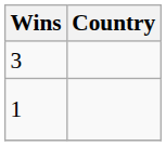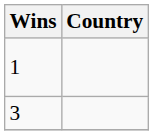 <table class="wikitable">
 <tr>
 <th>Wins</th>
 <th>Country</th>
 </tr>
 <tr>
+<td>1</td>
+<td><br><br></td>
+</tr>
+<tr>
 <td>3</td>
 <td><br></td>
 </tr>
 <tr>
-<td>1</td>
-<td><br><br></td>
-</tr>
-<tr>
 </tr>
 </table>
